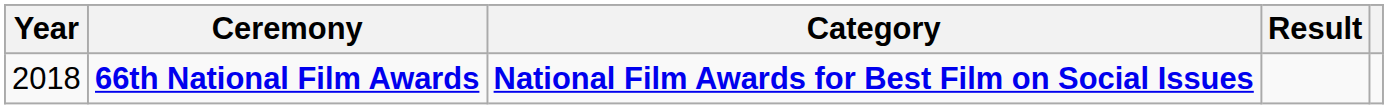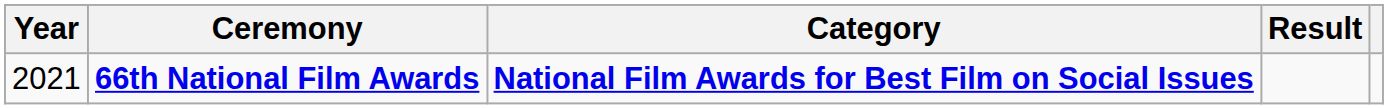 <table class="wikitable">
 <tr>
 <th>Year</th>
 <th>Ceremony</th>
 <th>Category</th>
 <th>Result</th>
 <th></th>
 </tr>
 <tr>
-<td>2018</td>
+<td>2021</td>
 <td><strong><a href='#'>66th National Film Awards</a></strong></td>
 <td><strong><a href='#'>National Film Awards for Best Film on Social Issues</a></strong></td>
 <td></td>
 <td></td>
 </tr>
 </table>
